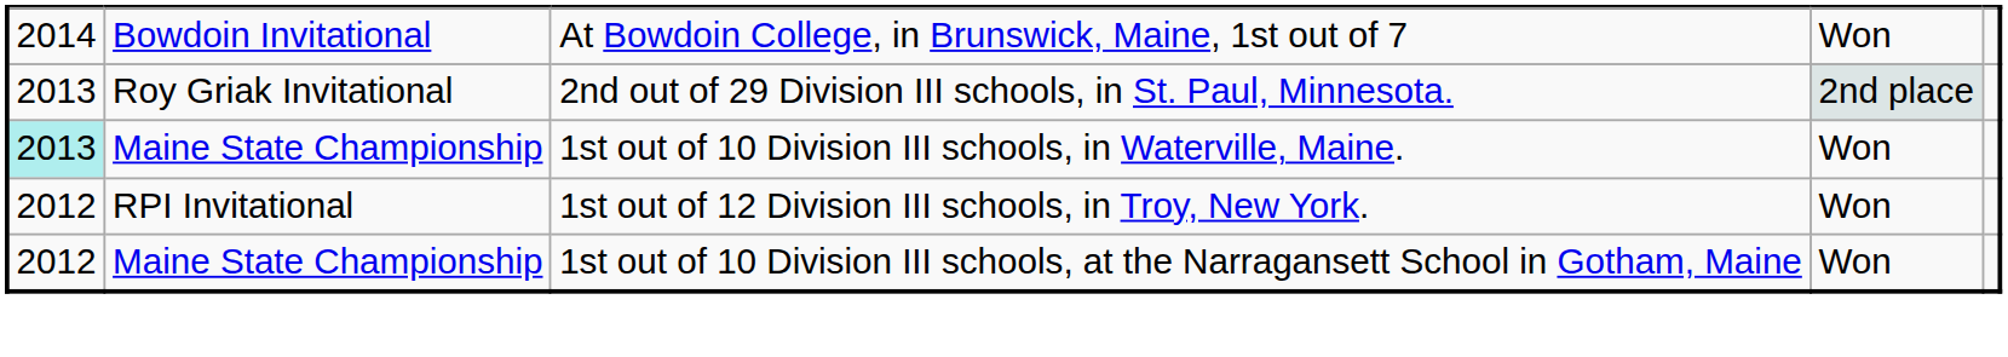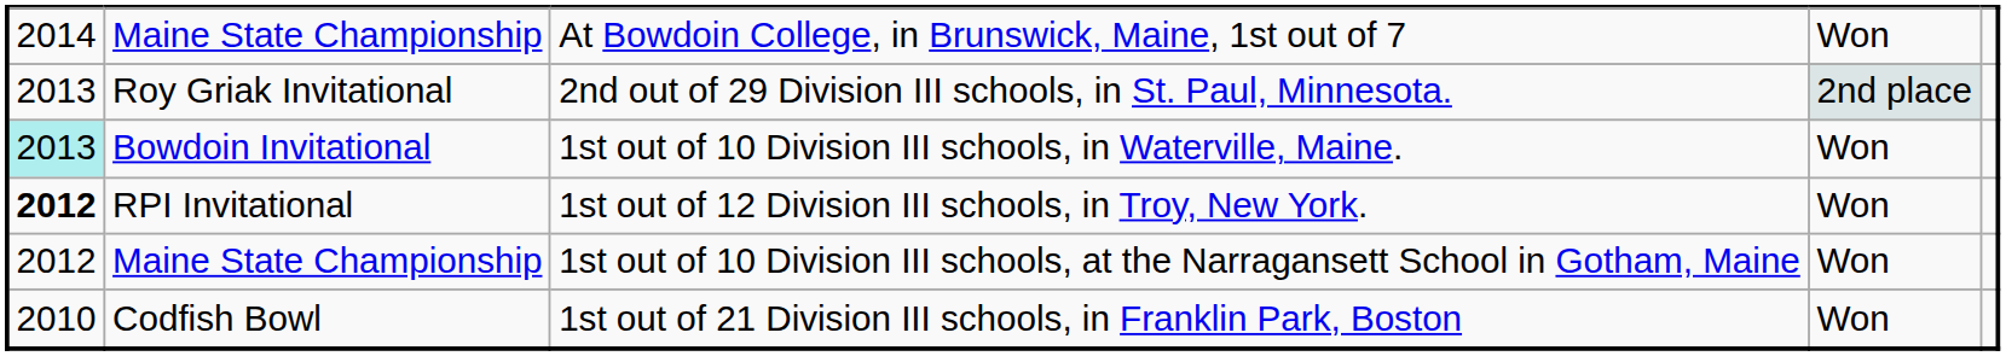 <table class="wikitable sortable" style="margin:0.5em 1em 0.5em 0; border:2px #000000 solid; border-collapse:collapse;" style="text-align:center">
 <tr>
 </tr>
 <tr>
 <td>2014</td>
-<td><a href='#'>Bowdoin Invitational</a></td>
+<td><a href='#'>Maine State Championship</a></td>
 <td>At <a href='#'>Bowdoin College</a>, in <a href='#'>Brunswick, Maine</a>, 1st out of 7</td>
 <td>Won</td>
 <td></td>
 </tr>
 <tr>
 <td>2013</td>
 <td>Roy Griak Invitational</td>
 <td>2nd out of 29 Division III schools, in <a href='#'>St. Paul, Minnesota.</a></td>
 <td align="center" bgcolor="#DCE5E5">2nd place</td>
 <td></td>
 </tr>
 <tr>
 <td style="background: paleturquoise;">2013</td>
-<td><a href='#'>Maine State Championship</a></td>
+<td><a href='#'>Bowdoin Invitational</a></td>
 <td>1st out of 10 Division III schools, in <a href='#'>Waterville, Maine</a>.</td>
 <td>Won</td>
 <td></td>
 </tr>
 <tr>
-<td>2012</td>
+<td><strong>2012</strong></td>
 <td>RPI Invitational</td>
 <td>1st out of 12 Division III schools, in <a href='#'>Troy, New York</a>.</td>
 <td>Won</td>
 <td></td>
 </tr>
 <tr>
 <td>2012</td>
 <td><a href='#'>Maine State Championship</a></td>
 <td>1st out of 10 Division III schools, at the Narragansett School in <a href='#'>Gotham, Maine</a></td>
 <td>Won</td>
 <td></td>
 </tr>
+<tr>
+<td>2010</td>
+<td>Codfish Bowl</td>
+<td>1st out of 21 Division III schools, in <a href='#'>Franklin Park, Boston</a></td>
+<td>Won</td>
+<td></td>
+</tr>
 </table>
